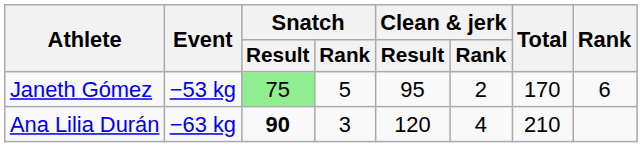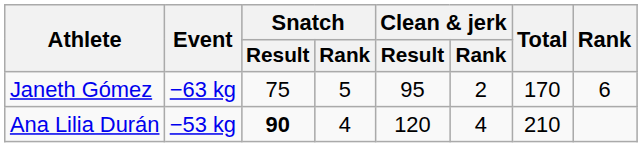 <table class="wikitable" style="font-size:90%">
 <tr>
 <th rowspan="2">Athlete</th>
 <th rowspan="2">Event</th>
 <th colspan="2">Snatch</th>
 <th colspan="2">Clean & jerk</th>
 <th rowspan="2">Total</th>
 <th rowspan="2">Rank</th>
 </tr>
 <tr style="font-size:95%">
 <th>Result</th>
 <th>Rank</th>
 <th>Result</th>
 <th>Rank</th>
 </tr>
 <tr align=center>
 <td align=left><a href='#'>Janeth Gómez</a></td>
-<td align=left><a href='#'>−53 kg</a></td>
-<td style="background: lightgreen;">75</td>
+<td align=left><a href='#'>−63 kg</a></td>
+<td>75</td>
 <td>5</td>
 <td>95</td>
 <td>2</td>
 <td>170</td>
 <td>6</td>
 </tr>
 <tr align=center>
 <td align=left><a href='#'>Ana Lilia Durán</a></td>
-<td align=left><a href='#'>−63 kg</a></td>
+<td align=left><a href='#'>−53 kg</a></td>
 <td><strong>90</strong></td>
-<td>3</td>
+<td>4</td>
 <td>120</td>
 <td>4</td>
 <td>210</td>
 <td></td>
 </tr>
 </table>
